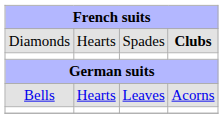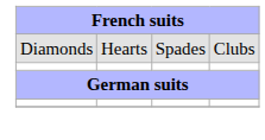 <table class="wikitable"  style="float:right; text-align:center">
 <tr style ="background:#B3B7FF">
 <td colspan="4"><strong>French suits</strong></td>
 </tr>
 <tr style="background-color: #E3E3E3">
 <td>Diamonds</td>
 <td>Hearts</td>
 <td>Spades</td>
-<td><strong>Clubs</strong></td>
+<td>Clubs</td>
 </tr>
 <tr style="background-color:#FFF">
 <td></td>
 <td></td>
 <td></td>
 <td></td>
 </tr>
 <tr style ="background:#B3B7FF">
 <td colspan="4"><strong>German suits</strong></td>
 </tr>
-<tr style="background: #E3E3E3;">
-<td><a href='#'>Bells</a></td>
-<td><a href='#'>Hearts</a></td>
-<td><a href='#'>Leaves</a></td>
-<td><a href='#'>Acorns</a></td>
-</tr>
 <tr style="background-color:#FFF">
 <td></td>
 <td></td>
 <td></td>
 <td></td>
 </tr>
 <tr style ="background:#B3B7FF">
 </tr>
 </table>
